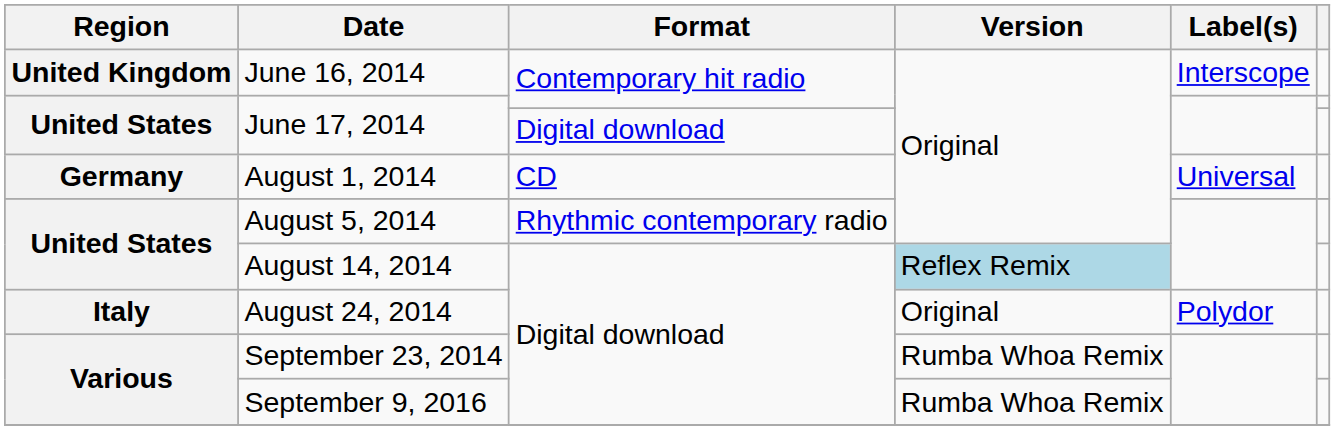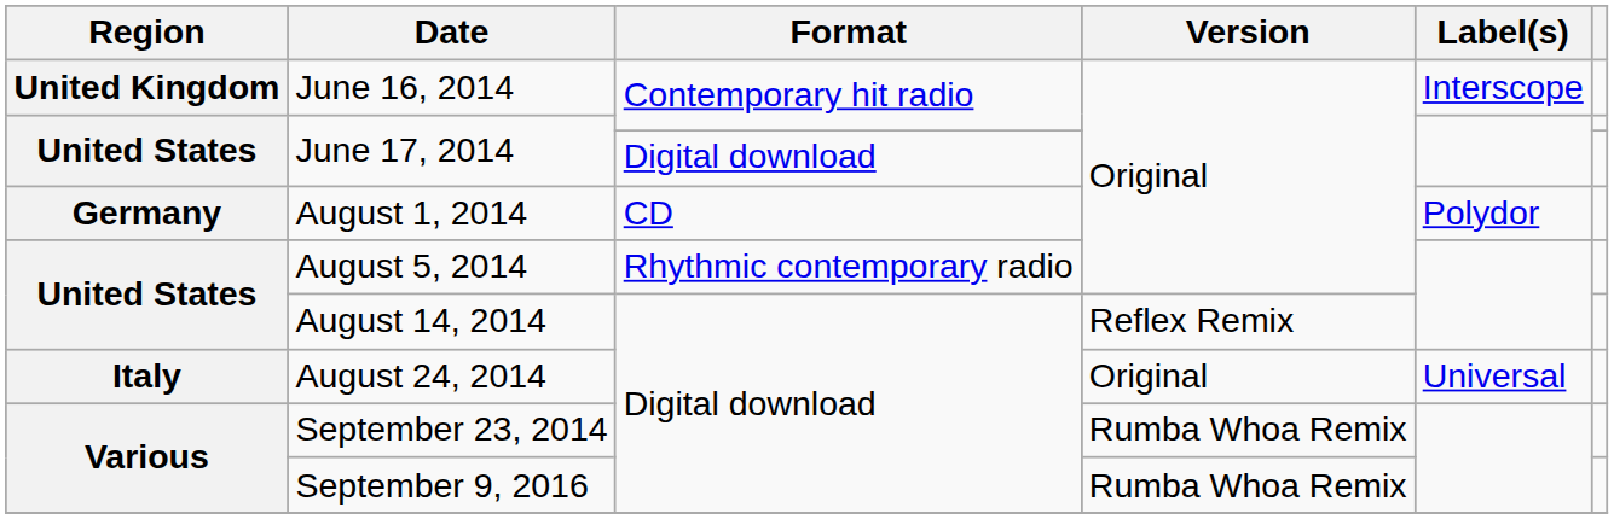 <table class="wikitable plainrowheaders">
 <tr>
 <th scope="col">Region</th>
 <th scope="col">Date</th>
 <th scope="col">Format</th>
 <th scope="col">Version</th>
 <th scope="col">Label(s)</th>
 <th scope="col"></th>
 </tr>
 <tr>
 <th scope="row">United Kingdom</th>
 <td>June 16, 2014</td>
 <td rowspan="2"><a href='#'>Contemporary hit radio</a></td>
 <td rowspan="5">Original</td>
 <td><a href='#'>Interscope</a></td>
 <td align="center"></td>
 </tr>
 <tr>
 <th scope="row" rowspan="2">United States</th>
 <td rowspan="2">June 17, 2014</td>
 <td rowspan="2"></td>
 <td align="center"></td>
 </tr>
 <tr>
 <td><a href='#'>Digital download</a></td>
 <td align="center"></td>
 </tr>
 <tr>
 <th scope="row">Germany</th>
 <td>August 1, 2014</td>
 <td><a href='#'>CD</a></td>
-<td><a href='#'>Universal</a></td>
+<td><a href='#'>Polydor</a></td>
 <td align="center"></td>
 </tr>
 <tr>
 <th rowspan="2" scope="row">United States</th>
 <td>August 5, 2014</td>
 <td><a href='#'>Rhythmic contemporary</a> radio</td>
 <td rowspan="2"></td>
 <td align="center"></td>
 </tr>
 <tr>
 <td>August 14, 2014</td>
 <td rowspan="4">Digital download</td>
-<td style="background: lightblue;">Reflex Remix</td>
+<td>Reflex Remix</td>
 <td align="center"></td>
 </tr>
 <tr>
 <th scope="row">Italy</th>
 <td>August 24, 2014</td>
 <td>Original</td>
-<td><a href='#'>Polydor</a></td>
+<td><a href='#'>Universal</a></td>
 <td align="center"></td>
 </tr>
 <tr>
 <th scope="row" rowspan="2">Various</th>
 <td>September 23, 2014</td>
 <td>Rumba Whoa Remix</td>
 <td rowspan="2"></td>
 <td align="center"></td>
 </tr>
 <tr>
 <td>September 9, 2016</td>
 <td>Rumba Whoa Remix</td>
 <td align="center"></td>
 </tr>
 <tr>
 </tr>
 </table>
